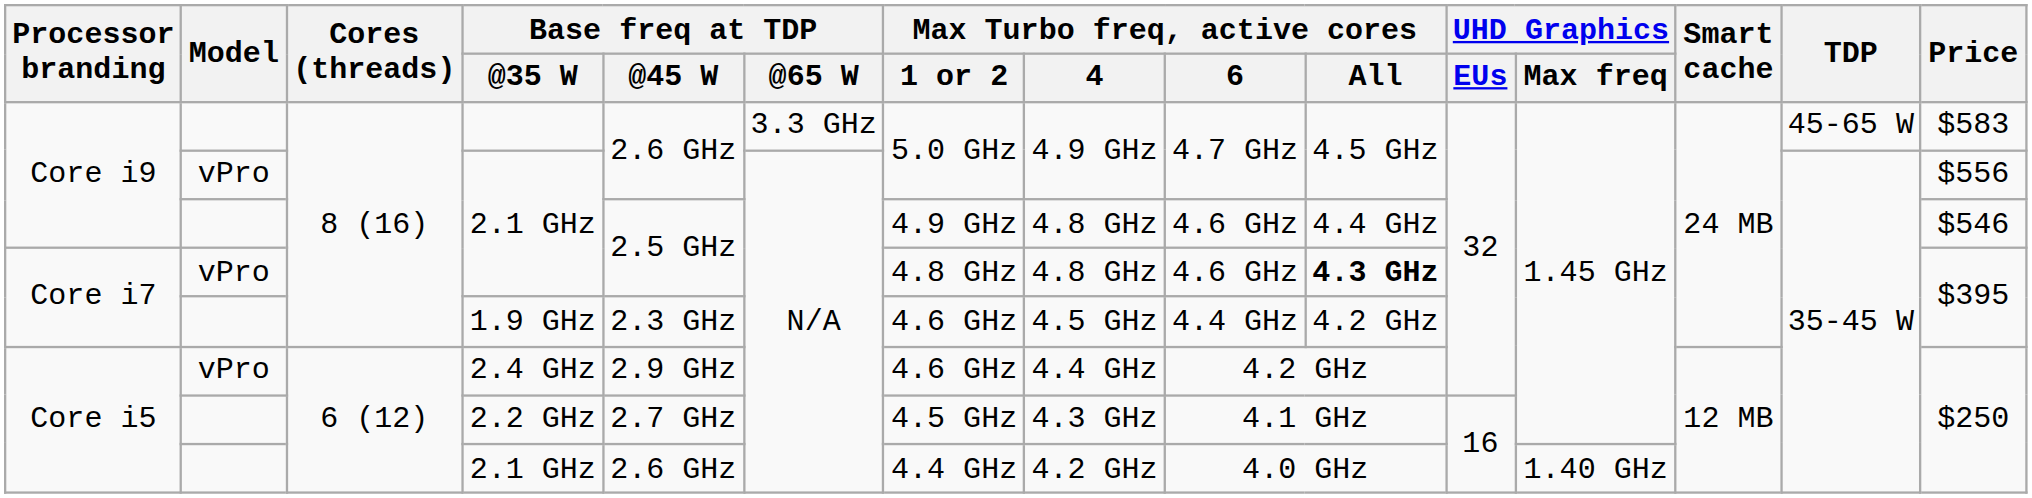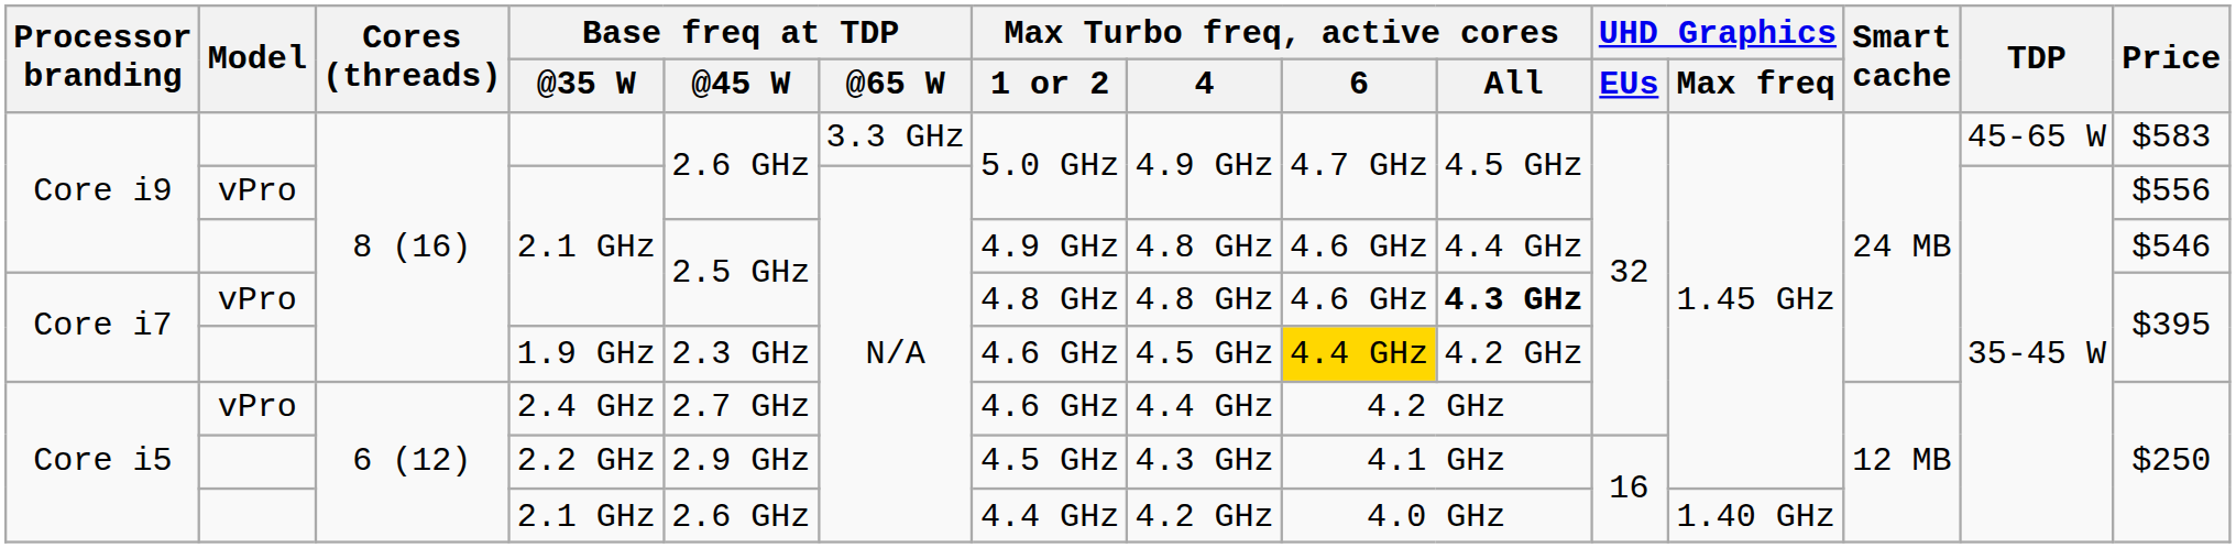 <table class="wikitable sortable" style="text-align: center;">
 <tr>
 <th rowspan="2">Processor<br>branding</th>
 <th rowspan="2">Model</th>
 <th rowspan="2">Cores<br>(threads)</th>
 <th colspan="3">Base freq at TDP</th>
 <th colspan="4">Max Turbo freq, active cores</th>
 <th colspan="2"><a href='#'>UHD Graphics</a></th>
 <th rowspan="2">Smart<br>cache</th>
 <th rowspan="2">TDP</th>
 <th rowspan="2">Price</th>
 </tr>
 <tr style="line-height:110%;">
 <th>@35 W</th>
 <th>@45 W</th>
 <th>@65 W</th>
 <th>1 or 2</th>
 <th>4</th>
 <th>6</th>
 <th>All</th>
 <th><a href='#'>EUs</a></th>
 <th>Max freq</th>
 </tr>
 <tr>
 <td rowspan="3">Core i9</td>
 <td></td>
 <td rowspan="5">8 (16)</td>
 <td></td>
 <td rowspan="2">2.6 GHz</td>
 <td>3.3 GHz</td>
 <td rowspan="2">5.0 GHz</td>
 <td rowspan="2">4.9 GHz</td>
 <td rowspan="2">4.7 GHz</td>
 <td rowspan="2">4.5 GHz</td>
 <td rowspan="6">32</td>
 <td rowspan="7">1.45 GHz</td>
 <td rowspan="5">24 MB</td>
 <td>45-65 W</td>
 <td>$583</td>
 </tr>
 <tr>
 <td> vPro</td>
 <td rowspan="3">2.1 GHz</td>
 <td rowspan="7">N/A</td>
 <td rowspan="7">35-45 W</td>
 <td>$556</td>
 </tr>
 <tr>
 <td></td>
 <td rowspan="2">2.5 GHz</td>
 <td>4.9 GHz</td>
 <td>4.8 GHz</td>
 <td>4.6 GHz</td>
 <td>4.4 GHz</td>
 <td>$546</td>
 </tr>
 <tr>
 <td rowspan="2">Core i7</td>
 <td> vPro</td>
 <td>4.8 GHz</td>
 <td>4.8 GHz</td>
 <td>4.6 GHz</td>
 <td><strong>4.3 GHz</strong></td>
 <td rowspan="2">$395</td>
 </tr>
 <tr>
 <td></td>
 <td>1.9 GHz</td>
 <td>2.3 GHz</td>
 <td>4.6 GHz</td>
 <td>4.5 GHz</td>
-<td>4.4 GHz</td>
+<td style="background: gold;">4.4 GHz</td>
 <td>4.2 GHz</td>
 </tr>
 <tr>
 <td rowspan="3">Core i5</td>
 <td> vPro</td>
 <td rowspan="3">6 (12)</td>
 <td>2.4 GHz</td>
-<td>2.9 GHz</td>
+<td>2.7 GHz</td>
 <td>4.6 GHz</td>
 <td>4.4 GHz</td>
 <td colspan="2">4.2 GHz</td>
 <td rowspan="3">12 MB</td>
 <td rowspan="3">$250</td>
 </tr>
 <tr>
 <td></td>
 <td>2.2 GHz</td>
-<td>2.7 GHz</td>
+<td>2.9 GHz</td>
 <td>4.5 GHz</td>
 <td>4.3 GHz</td>
 <td colspan="2">4.1 GHz</td>
 <td rowspan="2">16</td>
 </tr>
 <tr>
 <td></td>
 <td>2.1 GHz</td>
 <td>2.6 GHz</td>
 <td>4.4 GHz</td>
 <td>4.2 GHz</td>
 <td colspan="2">4.0 GHz</td>
 <td>1.40 GHz</td>
 </tr>
 </table>
